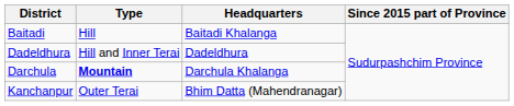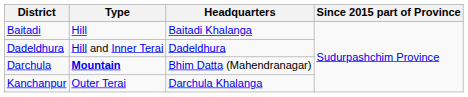 <table class="wikitable">
 <tr>
 <th>District</th>
 <th>Type</th>
 <th>Headquarters</th>
 <th>Since 2015 part of Province</th>
 </tr>
 <tr>
 <td><a href='#'>Baitadi</a></td>
 <td><a href='#'>Hill</a></td>
 <td><a href='#'>Baitadi Khalanga</a></td>
 <td rowspan="4"><a href='#'>Sudurpashchim Province</a></td>
 </tr>
 <tr>
 <td><a href='#'>Dadeldhura</a></td>
 <td><a href='#'>Hill</a> and <a href='#'>Inner Terai</a></td>
 <td><a href='#'>Dadeldhura</a></td>
 </tr>
 <tr>
 <td><a href='#'>Darchula</a></td>
 <td><strong><a href='#'>Mountain</a></strong></td>
-<td><a href='#'>Darchula Khalanga</a></td>
+<td><a href='#'>Bhim Datta</a> (Mahendranagar)</td>
 </tr>
 <tr>
 <td><a href='#'>Kanchanpur</a></td>
 <td><a href='#'>Outer Terai</a></td>
-<td><a href='#'>Bhim Datta</a> (Mahendranagar)</td>
+<td><a href='#'>Darchula Khalanga</a></td>
 </tr>
 </table>
